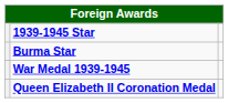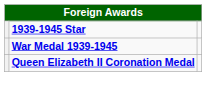 <table class="wikitable">
 <tr>
 <th colspan="3" style="background:#006400; color:#FFFFFF; text-align:center"><strong>Foreign Awards</strong></th>
 </tr>
 <tr>
 <th><strong></strong></th>
 <td><strong><a href='#'>1939-1945 Star</a></strong></td>
-<td></td>
-</tr>
-<tr>
-<th><strong></strong></th>
-<td><strong><a href='#'>Burma Star</a></strong></td>
 <td></td>
 </tr>
 <tr>
 <th><strong></strong></th>
 <td><strong><a href='#'>War Medal 1939-1945</a></strong></td>
 <td></td>
 </tr>
 <tr>
 <th><strong></strong></th>
 <td><strong><a href='#'>Queen Elizabeth II Coronation Medal</a></strong></td>
 <td></td>
 </tr>
 </table>
